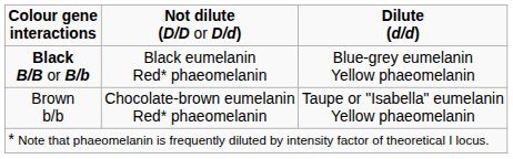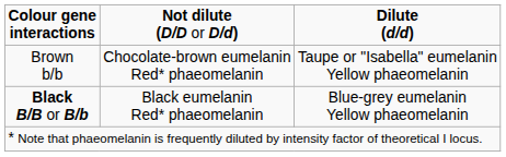 <table class="wikitable">
 <tr>
 <td align="center"><strong>Colour gene<br>interactions</strong></td>
 <td align="center"><strong>Not dilute<br>(<em>D/D</em> </strong>or<strong> <em>D/d</em>)</strong></td>
 <td align="center"><strong>Dilute<br>(<em>d/d</em>)</strong></td>
 </tr>
 <tr>
+<td align="center"></strong>Brown<br></em>b/b</em></strong></td>
+<td align="center">Chocolate-brown eumelanin<br>Red* phaeomelanin</td>
+<td align="center">Taupe or "Isabella" eumelanin<br>Yellow phaeomelanin</td>
+</tr>
+<tr>
 <td align="center"><strong>Black<br><em>B/B</em> </strong>or<strong> <em>B/b<strong><em></td>
 <td align="center">Black eumelanin<br>Red* phaeomelanin</td>
 <td align="center">Blue-grey eumelanin<br>Yellow phaeomelanin</td>
 </tr>
 <tr>
-<td align="center"></strong>Brown<br></em>b/b</em></strong></td>
-<td align="center">Chocolate-brown eumelanin<br>Red* phaeomelanin</td>
-<td align="center">Taupe or "Isabella" eumelanin<br>Yellow phaeomelanin</td>
-</tr>
-<tr>
 <td colspan="3">*<small> Note that phaeomelanin is frequently diluted by intensity factor of theoretical I locus.</small></td>
 </tr>
 </table>
